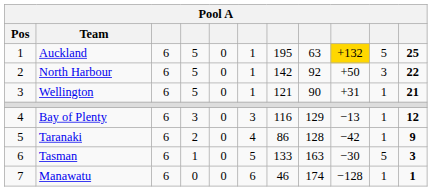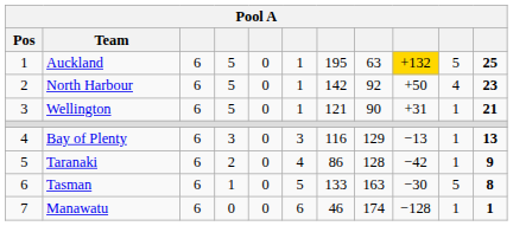 <table class="wikitable" width="550px" style="text-align:center">
 <tr>
 <th colspan="12">Pool A</th>
 </tr>
 <tr>
 <th style="width:5%">Pos</th>
 <th style="width:20%">Team</th>
 <th style="width:5%"></th>
 <th style="width:5%"></th>
 <th style="width:5%"></th>
 <th style="width:5%"></th>
 <th style="width:5%"></th>
 <th style="width:5%"></th>
 <th style="width:5%"></th>
 <th style="width:5%"></th>
 <th style="width:5%"></th>
 </tr>
 <tr>
 <td>1</td>
 <td align=left><a href='#'>Auckland</a></td>
 <td>6</td>
 <td>5</td>
 <td>0</td>
 <td>1</td>
 <td>195</td>
 <td>63</td>
 <td style="background: gold;">+132</td>
 <td>5</td>
 <td><strong>25</strong></td>
 </tr>
 <tr>
 <td>2</td>
 <td align=left><a href='#'>North Harbour</a></td>
 <td>6</td>
 <td>5</td>
 <td>0</td>
 <td>1</td>
 <td>142</td>
 <td>92</td>
 <td>+50</td>
-<td>3</td>
-<td><strong>22</strong></td>
+<td>4</td>
+<td><strong>23</strong></td>
 </tr>
 <tr>
 <td>3</td>
 <td align=left><a href='#'>Wellington</a></td>
 <td>6</td>
 <td>5</td>
 <td>0</td>
 <td>1</td>
 <td>121</td>
 <td>90</td>
 <td>+31</td>
 <td>1</td>
 <td><strong>21</strong></td>
 </tr>
 <tr>
 <td colspan=12 style="background-color:#DDDDDD"></td>
 </tr>
 <tr>
 <td>4</td>
 <td align=left><a href='#'>Bay of Plenty</a></td>
 <td>6</td>
 <td>3</td>
 <td>0</td>
 <td>3</td>
 <td>116</td>
 <td>129</td>
 <td>−13</td>
 <td>1</td>
-<td><strong>12</strong></td>
+<td><strong>13</strong></td>
 </tr>
 <tr>
 <td>5</td>
 <td align=left><a href='#'>Taranaki</a></td>
 <td>6</td>
 <td>2</td>
 <td>0</td>
 <td>4</td>
 <td>86</td>
 <td>128</td>
 <td>−42</td>
 <td>1</td>
 <td><strong>9</strong></td>
 </tr>
 <tr>
 <td>6</td>
 <td align=left><a href='#'>Tasman</a></td>
 <td>6</td>
 <td>1</td>
 <td>0</td>
 <td>5</td>
 <td>133</td>
 <td>163</td>
 <td>−30</td>
 <td>5</td>
-<td><strong>3</strong></td>
+<td><strong>8</strong></td>
 </tr>
 <tr>
 <td>7</td>
 <td align=left><a href='#'>Manawatu</a></td>
 <td>6</td>
 <td>0</td>
 <td>0</td>
 <td>6</td>
 <td>46</td>
 <td>174</td>
 <td>−128</td>
 <td>1</td>
 <td><strong>1</strong></td>
 </tr>
 </table>
